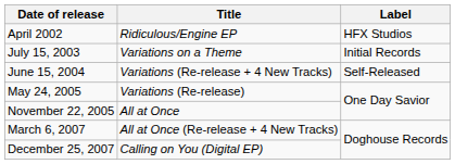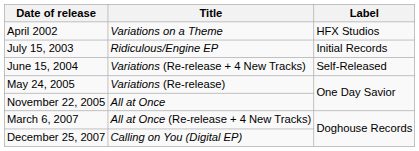 <table class="wikitable">
 <tr>
 <th>Date of release</th>
 <th>Title</th>
 <th>Label</th>
 </tr>
 <tr>
 <td>April 2002</td>
-<td><em>Ridiculous/Engine EP</em></td>
+<td><em>Variations on a Theme</em></td>
 <td>HFX Studios</td>
 </tr>
 <tr>
 <td>July 15, 2003</td>
-<td><em>Variations on a Theme</em></td>
+<td><em>Ridiculous/Engine EP</em></td>
 <td>Initial Records</td>
 </tr>
 <tr>
 <td>June 15, 2004</td>
 <td><em>Variations</em> (Re-release + 4 New Tracks)</td>
 <td>Self-Released</td>
 </tr>
 <tr>
 <td>May 24, 2005</td>
 <td><em>Variations</em> (Re-release)</td>
 <td rowspan="2">One Day Savior</td>
 </tr>
 <tr>
 <td>November 22, 2005</td>
 <td><em>All at Once</em></td>
 </tr>
 <tr>
 <td>March 6, 2007</td>
 <td><em>All at Once</em> (Re-release + 4 New Tracks)</td>
 <td rowspan="2">Doghouse Records</td>
 </tr>
 <tr>
 <td>December 25, 2007</td>
 <td><em>Calling on You (Digital EP)</em></td>
 </tr>
 </table>
